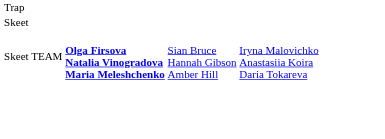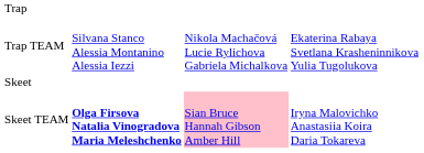 <table>
 <tr>
 <td>Trap</td>
 <td></td>
 <td></td>
 <td></td>
+</tr>
+<tr>
+<td>Trap TEAM</td>
+<td><br><a href='#'>Silvana Stanco</a><br><a href='#'>Alessia Montanino</a><br><a href='#'>Alessia Iezzi</a></td>
+<td><br><a href='#'>Nikola Machačová</a><br><a href='#'>Lucie Rylichova</a><br><a href='#'>Gabriela Michalkova</a></td>
+<td><br><a href='#'>Ekaterina Rabaya</a><br><a href='#'>Svetlana Krasheninnikova</a><br><a href='#'>Yulia Tugolukova</a></td>
 </tr>
 <tr>
 <td>Skeet</td>
 <td></td>
 <td></td>
 <td></td>
 </tr>
 <tr>
 <td>Skeet TEAM</td>
 <td><strong><br><a href='#'>Olga Firsova</a><br><a href='#'>Natalia Vinogradova</a><br><a href='#'>Maria Meleshchenko</a></strong></td>
-<td><br><a href='#'>Sian Bruce</a><br><a href='#'>Hannah Gibson</a><br><a href='#'>Amber Hill</a></td>
+<td style="background: pink;"><br><a href='#'>Sian Bruce</a><br><a href='#'>Hannah Gibson</a><br><a href='#'>Amber Hill</a></td>
 <td><br><a href='#'>Iryna Malovichko</a><br><a href='#'>Anastasiia Koira</a><br><a href='#'>Daria Tokareva</a></td>
 </tr>
 </table>
